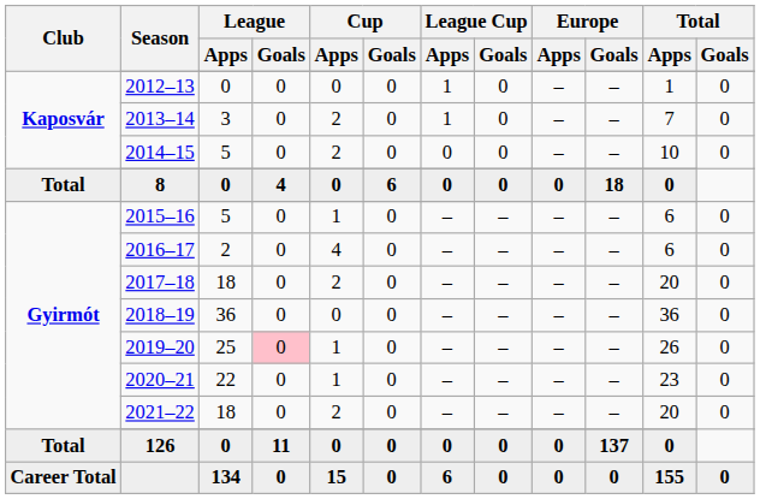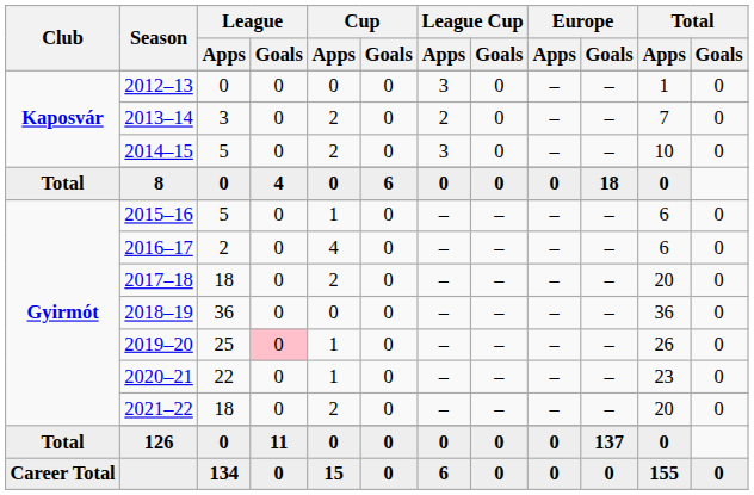 <table class="wikitable" style="font-size:90%; text-align: center;">
 <tr>
 <th rowspan="2">Club</th>
 <th rowspan="2">Season</th>
 <th colspan="2">League</th>
 <th colspan="2">Cup</th>
 <th colspan="2">League Cup</th>
 <th colspan="2">Europe</th>
 <th colspan="2">Total</th>
 </tr>
 <tr>
 <th>Apps</th>
 <th>Goals</th>
 <th>Apps</th>
 <th>Goals</th>
 <th>Apps</th>
 <th>Goals</th>
 <th>Apps</th>
 <th>Goals</th>
 <th>Apps</th>
 <th>Goals</th>
 </tr>
 <tr ||-||-||-|->
 <td rowspan="5" valign="center"><strong><a href='#'>Kaposvár</a></strong></td>
 </tr>
 <tr>
 <td><a href='#'>2012–13</a></td>
 <td>0</td>
 <td>0</td>
 <td>0</td>
 <td>0</td>
-<td>1</td>
+<td>3</td>
 <td>0</td>
 <td>–</td>
 <td>–</td>
 <td>1</td>
 <td>0</td>
 </tr>
 <tr>
 <td><a href='#'>2013–14</a></td>
 <td>3</td>
 <td>0</td>
 <td>2</td>
 <td>0</td>
-<td>1</td>
+<td>2</td>
 <td>0</td>
 <td>–</td>
 <td>–</td>
 <td>7</td>
 <td>0</td>
 </tr>
 <tr>
 <td><a href='#'>2014–15</a></td>
 <td>5</td>
 <td>0</td>
 <td>2</td>
 <td>0</td>
-<td>0</td>
+<td>3</td>
 <td>0</td>
 <td>–</td>
 <td>–</td>
 <td>10</td>
 <td>0</td>
 </tr>
 <tr>
 </tr>
 <tr style="font-weight:bold; background-color:#eeeeee;">
 <td>Total</td>
 <td>8</td>
 <td>0</td>
 <td>4</td>
 <td>0</td>
 <td>6</td>
 <td>0</td>
 <td>0</td>
 <td>0</td>
 <td>18</td>
 <td>0</td>
 </tr>
 <tr>
 <td rowspan="9" valign="center"><strong><a href='#'>Gyirmót</a></strong></td>
 </tr>
 <tr>
 <td><a href='#'>2015–16</a></td>
 <td>5</td>
 <td>0</td>
 <td>1</td>
 <td>0</td>
 <td>–</td>
 <td>–</td>
 <td>–</td>
 <td>–</td>
 <td>6</td>
 <td>0</td>
 </tr>
 <tr>
 <td><a href='#'>2016–17</a></td>
 <td>2</td>
 <td>0</td>
 <td>4</td>
 <td>0</td>
 <td>–</td>
 <td>–</td>
 <td>–</td>
 <td>–</td>
 <td>6</td>
 <td>0</td>
 </tr>
 <tr>
 <td><a href='#'>2017–18</a></td>
 <td>18</td>
 <td>0</td>
 <td>2</td>
 <td>0</td>
 <td>–</td>
 <td>–</td>
 <td>–</td>
 <td>–</td>
 <td>20</td>
 <td>0</td>
 </tr>
 <tr>
 <td><a href='#'>2018–19</a></td>
 <td>36</td>
 <td>0</td>
 <td>0</td>
 <td>0</td>
 <td>–</td>
 <td>–</td>
 <td>–</td>
 <td>–</td>
 <td>36</td>
 <td>0</td>
 </tr>
 <tr>
 <td><a href='#'>2019–20</a></td>
 <td>25</td>
 <td style="background: pink;">0</td>
 <td>1</td>
 <td>0</td>
 <td>–</td>
 <td>–</td>
 <td>–</td>
 <td>–</td>
 <td>26</td>
 <td>0</td>
 </tr>
 <tr>
 <td><a href='#'>2020–21</a></td>
 <td>22</td>
 <td>0</td>
 <td>1</td>
 <td>0</td>
 <td>–</td>
 <td>–</td>
 <td>–</td>
 <td>–</td>
 <td>23</td>
 <td>0</td>
 </tr>
 <tr>
 <td><a href='#'>2021–22</a></td>
 <td>18</td>
 <td>0</td>
 <td>2</td>
 <td>0</td>
 <td>–</td>
 <td>–</td>
 <td>–</td>
 <td>–</td>
 <td>20</td>
 <td>0</td>
 </tr>
 <tr>
 </tr>
 <tr style="font-weight:bold; background-color:#eeeeee;">
 <td>Total</td>
 <td>126</td>
 <td>0</td>
 <td>11</td>
 <td>0</td>
 <td>0</td>
 <td>0</td>
 <td>0</td>
 <td>0</td>
 <td>137</td>
 <td>0</td>
 </tr>
 <tr style="font-weight:bold; background-color:#eeeeee;">
 <td rowspan="1" valign="top"><strong>Career Total</strong></td>
 <td></td>
 <td><strong>134</strong></td>
 <td><strong>0</strong></td>
 <td><strong>15</strong></td>
 <td><strong>0</strong></td>
 <td><strong>6</strong></td>
 <td><strong>0</strong></td>
 <td><strong>0</strong></td>
 <td><strong>0</strong></td>
 <td><strong>155</strong></td>
 <td><strong>0</strong></td>
 </tr>
 </table>
